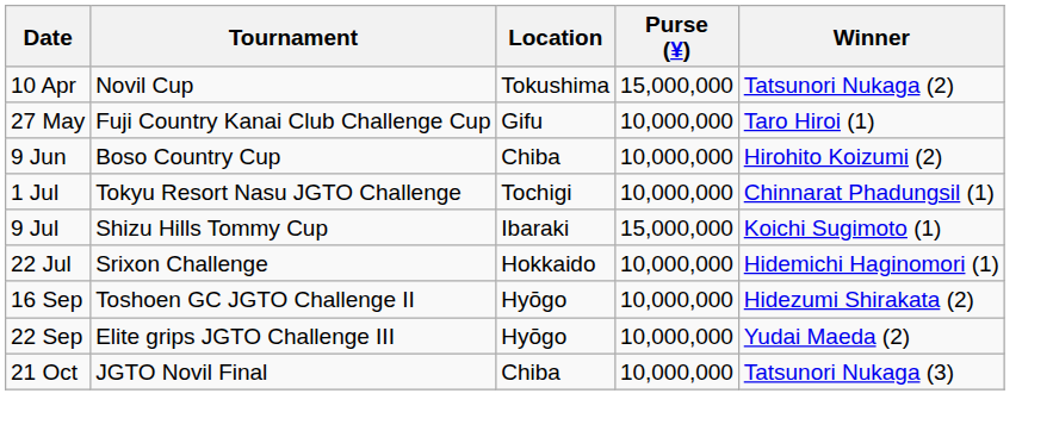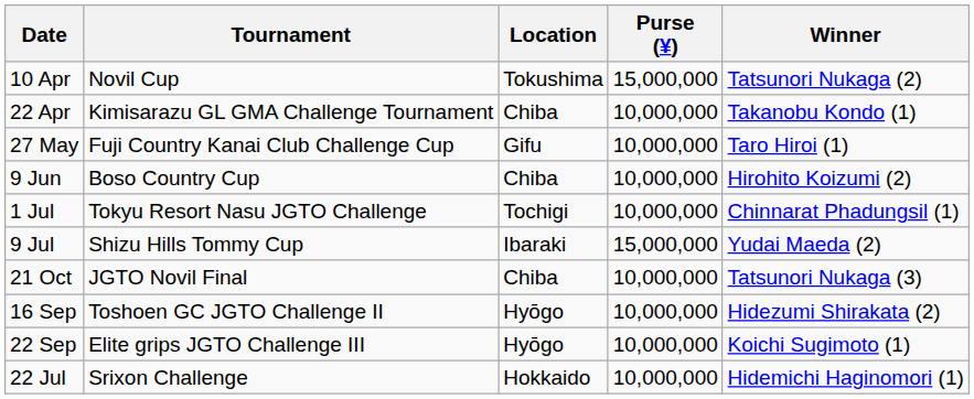 <table class="wikitable" style="font-size:95%">
 <tr>
 <th>Date</th>
 <th>Tournament</th>
 <th>Location</th>
 <th>Purse<br>(<a href='#'>¥</a>)</th>
 <th>Winner</th>
 </tr>
 <tr>
 <td>10 Apr</td>
 <td>Novil Cup</td>
 <td>Tokushima</td>
 <td align=right>15,000,000</td>
 <td> <a href='#'>Tatsunori Nukaga</a> (2)</td>
+</tr>
+<tr>
+<td>22 Apr</td>
+<td>Kimisarazu GL GMA Challenge Tournament</td>
+<td>Chiba</td>
+<td align=right>10,000,000</td>
+<td> <a href='#'>Takanobu Kondo</a> (1)</td>
 </tr>
 <tr>
 <td>27 May</td>
 <td>Fuji Country Kanai Club Challenge Cup</td>
 <td>Gifu</td>
 <td align=right>10,000,000</td>
 <td> <a href='#'>Taro Hiroi</a> (1)</td>
 </tr>
 <tr>
 <td>9 Jun</td>
 <td>Boso Country Cup</td>
 <td>Chiba</td>
 <td align=right>10,000,000</td>
 <td> <a href='#'>Hirohito Koizumi</a> (2)</td>
 </tr>
 <tr>
 <td>1 Jul</td>
 <td>Tokyu Resort Nasu JGTO Challenge</td>
 <td>Tochigi</td>
 <td align=right>10,000,000</td>
 <td> <a href='#'>Chinnarat Phadungsil</a> (1)</td>
 </tr>
 <tr>
 <td>9 Jul</td>
 <td>Shizu Hills Tommy Cup</td>
 <td>Ibaraki</td>
 <td align=right>15,000,000</td>
-<td> <a href='#'>Koichi Sugimoto</a> (1)</td>
+<td> <a href='#'>Yudai Maeda</a> (2)</td>
 </tr>
 <tr>
-<td>22 Jul</td>
-<td>Srixon Challenge</td>
-<td>Hokkaido</td>
+<td>21 Oct</td>
+<td>JGTO Novil Final</td>
+<td>Chiba</td>
 <td align=right>10,000,000</td>
-<td> <a href='#'>Hidemichi Haginomori</a> (1)</td>
+<td> <a href='#'>Tatsunori Nukaga</a> (3)</td>
 </tr>
 <tr>
 <td>16 Sep</td>
 <td>Toshoen GC JGTO Challenge II</td>
 <td>Hyōgo</td>
 <td align=right>10,000,000</td>
 <td> <a href='#'>Hidezumi Shirakata</a> (2)</td>
 </tr>
 <tr>
 <td>22 Sep</td>
 <td>Elite grips JGTO Challenge III</td>
 <td>Hyōgo</td>
 <td align=right>10,000,000</td>
-<td> <a href='#'>Yudai Maeda</a> (2)</td>
+<td> <a href='#'>Koichi Sugimoto</a> (1)</td>
 </tr>
 <tr>
-<td>21 Oct</td>
-<td>JGTO Novil Final</td>
-<td>Chiba</td>
+<td>22 Jul</td>
+<td>Srixon Challenge</td>
+<td>Hokkaido</td>
 <td align=right>10,000,000</td>
-<td> <a href='#'>Tatsunori Nukaga</a> (3)</td>
+<td> <a href='#'>Hidemichi Haginomori</a> (1)</td>
 </tr>
 </table>
